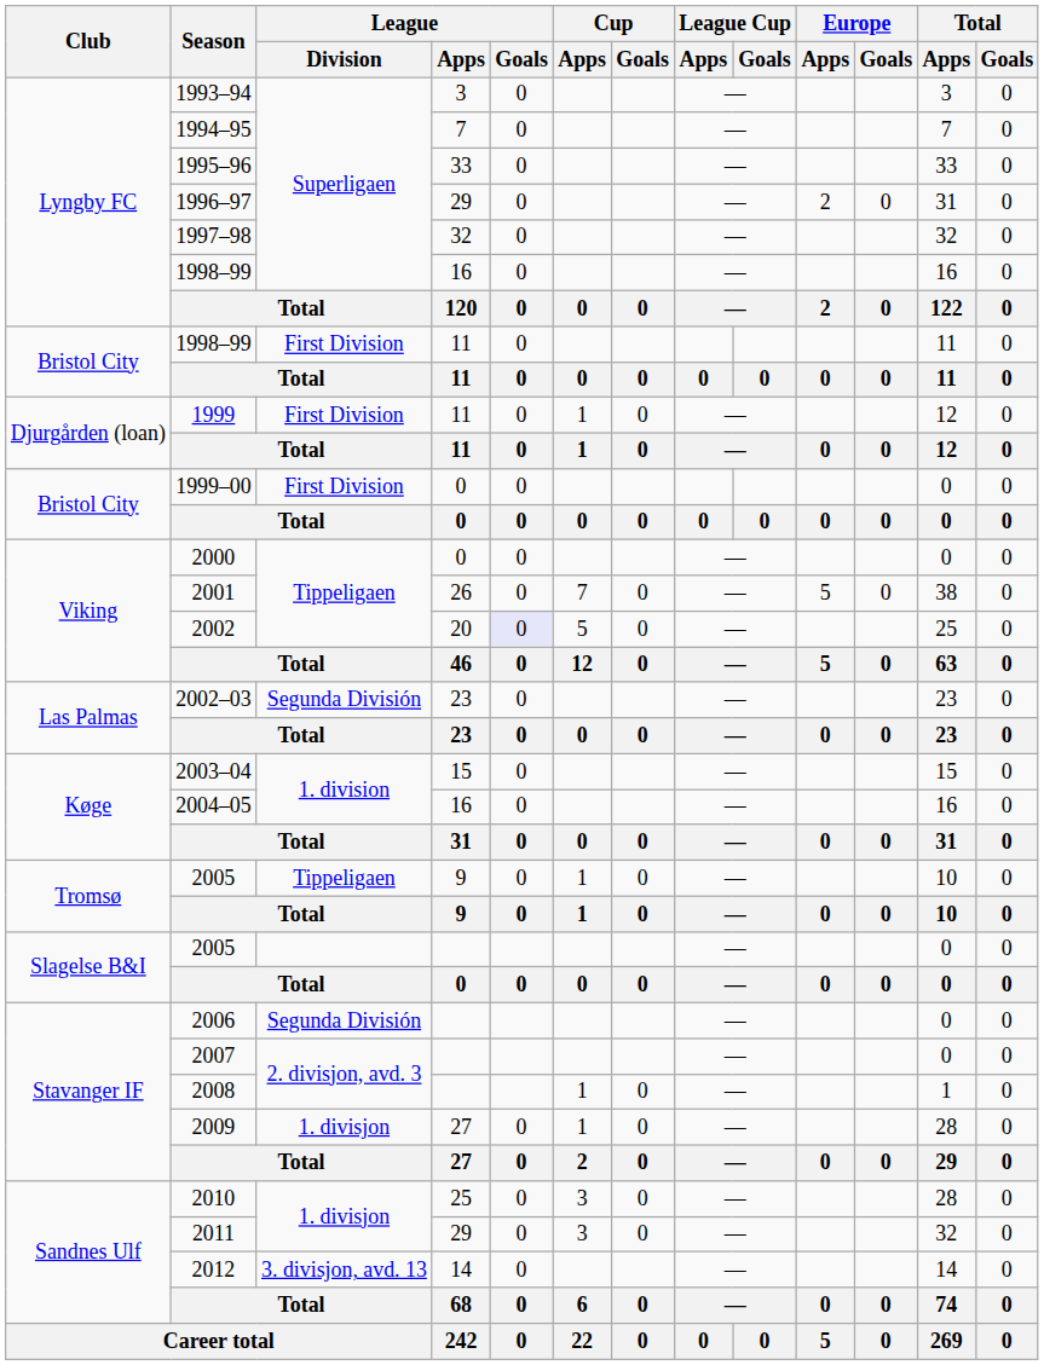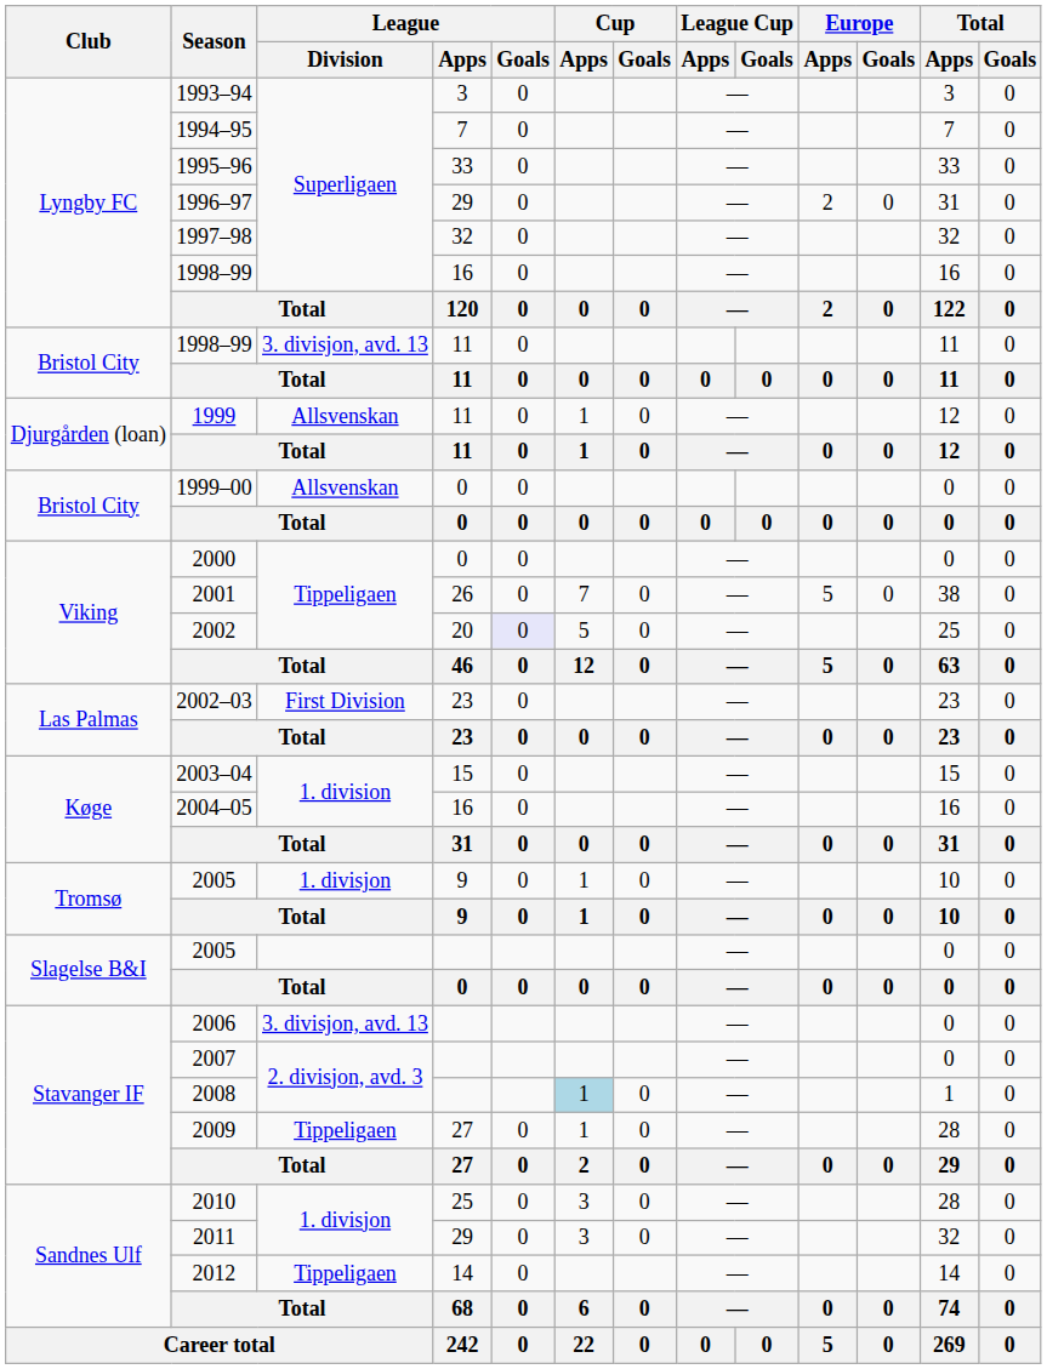 <table class="wikitable" style="font-size:90%; text-align:center">
 <tr>
 <th rowspan="2">Club</th>
 <th rowspan="2">Season</th>
 <th colspan="3">League</th>
 <th colspan="2">Cup</th>
 <th colspan="2">League Cup</th>
 <th colspan="2"><a href='#'>Europe</a></th>
 <th colspan="2">Total</th>
 </tr>
 <tr>
 <th>Division</th>
 <th>Apps</th>
 <th>Goals</th>
 <th>Apps</th>
 <th>Goals</th>
 <th>Apps</th>
 <th>Goals</th>
 <th>Apps</th>
 <th>Goals</th>
 <th>Apps</th>
 <th>Goals</th>
 </tr>
 <tr>
 <td rowspan="7"><a href='#'>Lyngby FC</a></td>
 <td>1993–94</td>
 <td rowspan="6"><a href='#'>Superligaen</a></td>
 <td>3</td>
 <td>0</td>
 <td></td>
 <td></td>
 <td colspan="2">—</td>
 <td></td>
 <td></td>
 <td>3</td>
 <td>0</td>
 </tr>
 <tr>
 <td>1994–95</td>
 <td>7</td>
 <td>0</td>
 <td></td>
 <td></td>
 <td colspan="2">—</td>
 <td></td>
 <td></td>
 <td>7</td>
 <td>0</td>
 </tr>
 <tr>
 <td>1995–96</td>
 <td>33</td>
 <td>0</td>
 <td></td>
 <td></td>
 <td colspan="2">—</td>
 <td></td>
 <td></td>
 <td>33</td>
 <td>0</td>
 </tr>
 <tr>
 <td>1996–97</td>
 <td>29</td>
 <td>0</td>
 <td></td>
 <td></td>
 <td colspan="2">—</td>
 <td>2</td>
 <td>0</td>
 <td>31</td>
 <td>0</td>
 </tr>
 <tr>
 <td>1997–98</td>
 <td>32</td>
 <td>0</td>
 <td></td>
 <td></td>
 <td colspan="2">—</td>
 <td></td>
 <td></td>
 <td>32</td>
 <td>0</td>
 </tr>
 <tr>
 <td>1998–99</td>
 <td>16</td>
 <td>0</td>
 <td></td>
 <td></td>
 <td colspan="2">—</td>
 <td></td>
 <td></td>
 <td>16</td>
 <td>0</td>
 </tr>
 <tr>
 <th colspan="2">Total</th>
 <th>120</th>
 <th>0</th>
 <th>0</th>
 <th>0</th>
 <th colspan="2">—</th>
 <th>2</th>
 <th>0</th>
 <th>122</th>
 <th>0</th>
 </tr>
 <tr>
 <td rowspan="2"><a href='#'>Bristol City</a></td>
 <td>1998–99</td>
-<td><a href='#'>First Division</a></td>
+<td><a href='#'>3. divisjon, avd. 13</a></td>
 <td>11</td>
 <td>0</td>
 <td></td>
 <td></td>
 <td></td>
 <td></td>
 <td></td>
 <td></td>
 <td>11</td>
 <td>0</td>
 </tr>
 <tr>
 <th colspan="2">Total</th>
 <th>11</th>
 <th>0</th>
 <th>0</th>
 <th>0</th>
 <th>0</th>
 <th>0</th>
 <th>0</th>
 <th>0</th>
 <th>11</th>
 <th>0</th>
 </tr>
 <tr>
 <td rowspan="2"><a href='#'>Djurgården</a> (loan)</td>
 <td><a href='#'>1999</a></td>
-<td><a href='#'>First Division</a></td>
+<td><a href='#'>Allsvenskan</a></td>
 <td>11</td>
 <td>0</td>
 <td>1</td>
 <td>0</td>
 <td colspan="2">—</td>
 <td></td>
 <td></td>
 <td>12</td>
 <td>0</td>
 </tr>
 <tr>
 <th colspan="2">Total</th>
 <th>11</th>
 <th>0</th>
 <th>1</th>
 <th>0</th>
 <th colspan="2">—</th>
 <th>0</th>
 <th>0</th>
 <th>12</th>
 <th>0</th>
 </tr>
 <tr>
 <td rowspan="2"><a href='#'>Bristol City</a></td>
 <td>1999–00</td>
-<td><a href='#'>First Division</a></td>
+<td><a href='#'>Allsvenskan</a></td>
 <td>0</td>
 <td>0</td>
 <td></td>
 <td></td>
 <td></td>
 <td></td>
 <td></td>
 <td></td>
 <td>0</td>
 <td>0</td>
 </tr>
 <tr>
 <th colspan="2">Total</th>
 <th>0</th>
 <th>0</th>
 <th>0</th>
 <th>0</th>
 <th>0</th>
 <th>0</th>
 <th>0</th>
 <th>0</th>
 <th>0</th>
 <th>0</th>
 </tr>
 <tr>
 <td rowspan="4"><a href='#'>Viking</a></td>
 <td>2000</td>
 <td rowspan="3"><a href='#'>Tippeligaen</a></td>
 <td>0</td>
 <td>0</td>
 <td></td>
 <td></td>
 <td colspan="2">—</td>
 <td></td>
 <td></td>
 <td>0</td>
 <td>0</td>
 </tr>
 <tr>
 <td>2001</td>
 <td>26</td>
 <td>0</td>
 <td>7</td>
 <td>0</td>
 <td colspan="2">—</td>
 <td>5</td>
 <td>0</td>
 <td>38</td>
 <td>0</td>
 </tr>
 <tr>
 <td>2002</td>
 <td>20</td>
 <td style="background: lavender;">0</td>
 <td>5</td>
 <td>0</td>
 <td colspan="2">—</td>
 <td></td>
 <td></td>
 <td>25</td>
 <td>0</td>
 </tr>
 <tr>
 <th colspan="2">Total</th>
 <th>46</th>
 <th>0</th>
 <th>12</th>
 <th>0</th>
 <th colspan="2">—</th>
 <th>5</th>
 <th>0</th>
 <th>63</th>
 <th>0</th>
 </tr>
 <tr>
 <td rowspan="2"><a href='#'>Las Palmas</a></td>
 <td>2002–03</td>
-<td><a href='#'>Segunda División</a></td>
+<td><a href='#'>First Division</a></td>
 <td>23</td>
 <td>0</td>
 <td></td>
 <td></td>
 <td colspan="2">—</td>
 <td></td>
 <td></td>
 <td>23</td>
 <td>0</td>
 </tr>
 <tr>
 <th colspan="2">Total</th>
 <th>23</th>
 <th>0</th>
 <th>0</th>
 <th>0</th>
 <th colspan="2">—</th>
 <th>0</th>
 <th>0</th>
 <th>23</th>
 <th>0</th>
 </tr>
 <tr>
 <td rowspan="3"><a href='#'>Køge</a></td>
 <td>2003–04</td>
 <td rowspan="2"><a href='#'>1. division</a></td>
 <td>15</td>
 <td>0</td>
 <td></td>
 <td></td>
 <td colspan="2">—</td>
 <td></td>
 <td></td>
 <td>15</td>
 <td>0</td>
 </tr>
 <tr>
 <td>2004–05</td>
 <td>16</td>
 <td>0</td>
 <td></td>
 <td></td>
 <td colspan="2">—</td>
 <td></td>
 <td></td>
 <td>16</td>
 <td>0</td>
 </tr>
 <tr>
 <th colspan="2">Total</th>
 <th>31</th>
 <th>0</th>
 <th>0</th>
 <th>0</th>
 <th colspan="2">—</th>
 <th>0</th>
 <th>0</th>
 <th>31</th>
 <th>0</th>
 </tr>
 <tr>
 <td rowspan="2"><a href='#'>Tromsø</a></td>
 <td>2005</td>
-<td><a href='#'>Tippeligaen</a></td>
+<td><a href='#'>1. divisjon</a></td>
 <td>9</td>
 <td>0</td>
 <td>1</td>
 <td>0</td>
 <td colspan="2">—</td>
 <td></td>
 <td></td>
 <td>10</td>
 <td>0</td>
 </tr>
 <tr>
 <th colspan="2">Total</th>
 <th>9</th>
 <th>0</th>
 <th>1</th>
 <th>0</th>
 <th colspan="2">—</th>
 <th>0</th>
 <th>0</th>
 <th>10</th>
 <th>0</th>
 </tr>
 <tr>
 <td rowspan="2"><a href='#'>Slagelse B&I</a></td>
 <td>2005</td>
 <td></td>
 <td></td>
 <td></td>
 <td></td>
 <td></td>
 <td colspan="2">—</td>
 <td></td>
 <td></td>
 <td>0</td>
 <td>0</td>
 </tr>
 <tr>
 <th colspan="2">Total</th>
 <th>0</th>
 <th>0</th>
 <th>0</th>
 <th>0</th>
 <th colspan="2">—</th>
 <th>0</th>
 <th>0</th>
 <th>0</th>
 <th>0</th>
 </tr>
 <tr>
 <td rowspan="5"><a href='#'>Stavanger IF</a></td>
 <td>2006</td>
-<td><a href='#'>Segunda División</a></td>
+<td><a href='#'>3. divisjon, avd. 13</a></td>
 <td></td>
 <td></td>
 <td></td>
 <td></td>
 <td colspan="2">—</td>
 <td></td>
 <td></td>
 <td>0</td>
 <td>0</td>
 </tr>
 <tr>
 <td>2007</td>
 <td rowspan="2"><a href='#'>2. divisjon, avd. 3</a></td>
 <td></td>
 <td></td>
 <td></td>
 <td></td>
 <td colspan="2">—</td>
 <td></td>
 <td></td>
 <td>0</td>
 <td>0</td>
 </tr>
 <tr>
 <td>2008</td>
 <td></td>
 <td></td>
-<td>1</td>
+<td style="background: lightblue;">1</td>
 <td>0</td>
 <td colspan="2">—</td>
 <td></td>
 <td></td>
 <td>1</td>
 <td>0</td>
 </tr>
 <tr>
 <td>2009</td>
-<td><a href='#'>1. divisjon</a></td>
+<td><a href='#'>Tippeligaen</a></td>
 <td>27</td>
 <td>0</td>
 <td>1</td>
 <td>0</td>
 <td colspan="2">—</td>
 <td></td>
 <td></td>
 <td>28</td>
 <td>0</td>
 </tr>
 <tr>
 <th colspan="2">Total</th>
 <th>27</th>
 <th>0</th>
 <th>2</th>
 <th>0</th>
 <th colspan="2">—</th>
 <th>0</th>
 <th>0</th>
 <th>29</th>
 <th>0</th>
 </tr>
 <tr>
 <td rowspan="4"><a href='#'>Sandnes Ulf</a></td>
 <td>2010</td>
 <td rowspan="2"><a href='#'>1. divisjon</a></td>
 <td>25</td>
 <td>0</td>
 <td>3</td>
 <td>0</td>
 <td colspan="2">—</td>
 <td></td>
 <td></td>
 <td>28</td>
 <td>0</td>
 </tr>
 <tr>
 <td>2011</td>
 <td>29</td>
 <td>0</td>
 <td>3</td>
 <td>0</td>
 <td colspan="2">—</td>
 <td></td>
 <td></td>
 <td>32</td>
 <td>0</td>
 </tr>
 <tr>
 <td>2012</td>
-<td><a href='#'>3. divisjon, avd. 13</a></td>
+<td><a href='#'>Tippeligaen</a></td>
 <td>14</td>
 <td>0</td>
 <td></td>
 <td></td>
 <td colspan="2">—</td>
 <td></td>
 <td></td>
 <td>14</td>
 <td>0</td>
 </tr>
 <tr>
 <th colspan="2">Total</th>
 <th>68</th>
 <th>0</th>
 <th>6</th>
 <th>0</th>
 <th colspan="2">—</th>
 <th>0</th>
 <th>0</th>
 <th>74</th>
 <th>0</th>
 </tr>
 <tr>
 <th colspan="3">Career total</th>
 <th>242</th>
 <th>0</th>
 <th>22</th>
 <th>0</th>
 <th>0</th>
 <th>0</th>
 <th>5</th>
 <th>0</th>
 <th>269</th>
 <th>0</th>
 </tr>
 </table>
